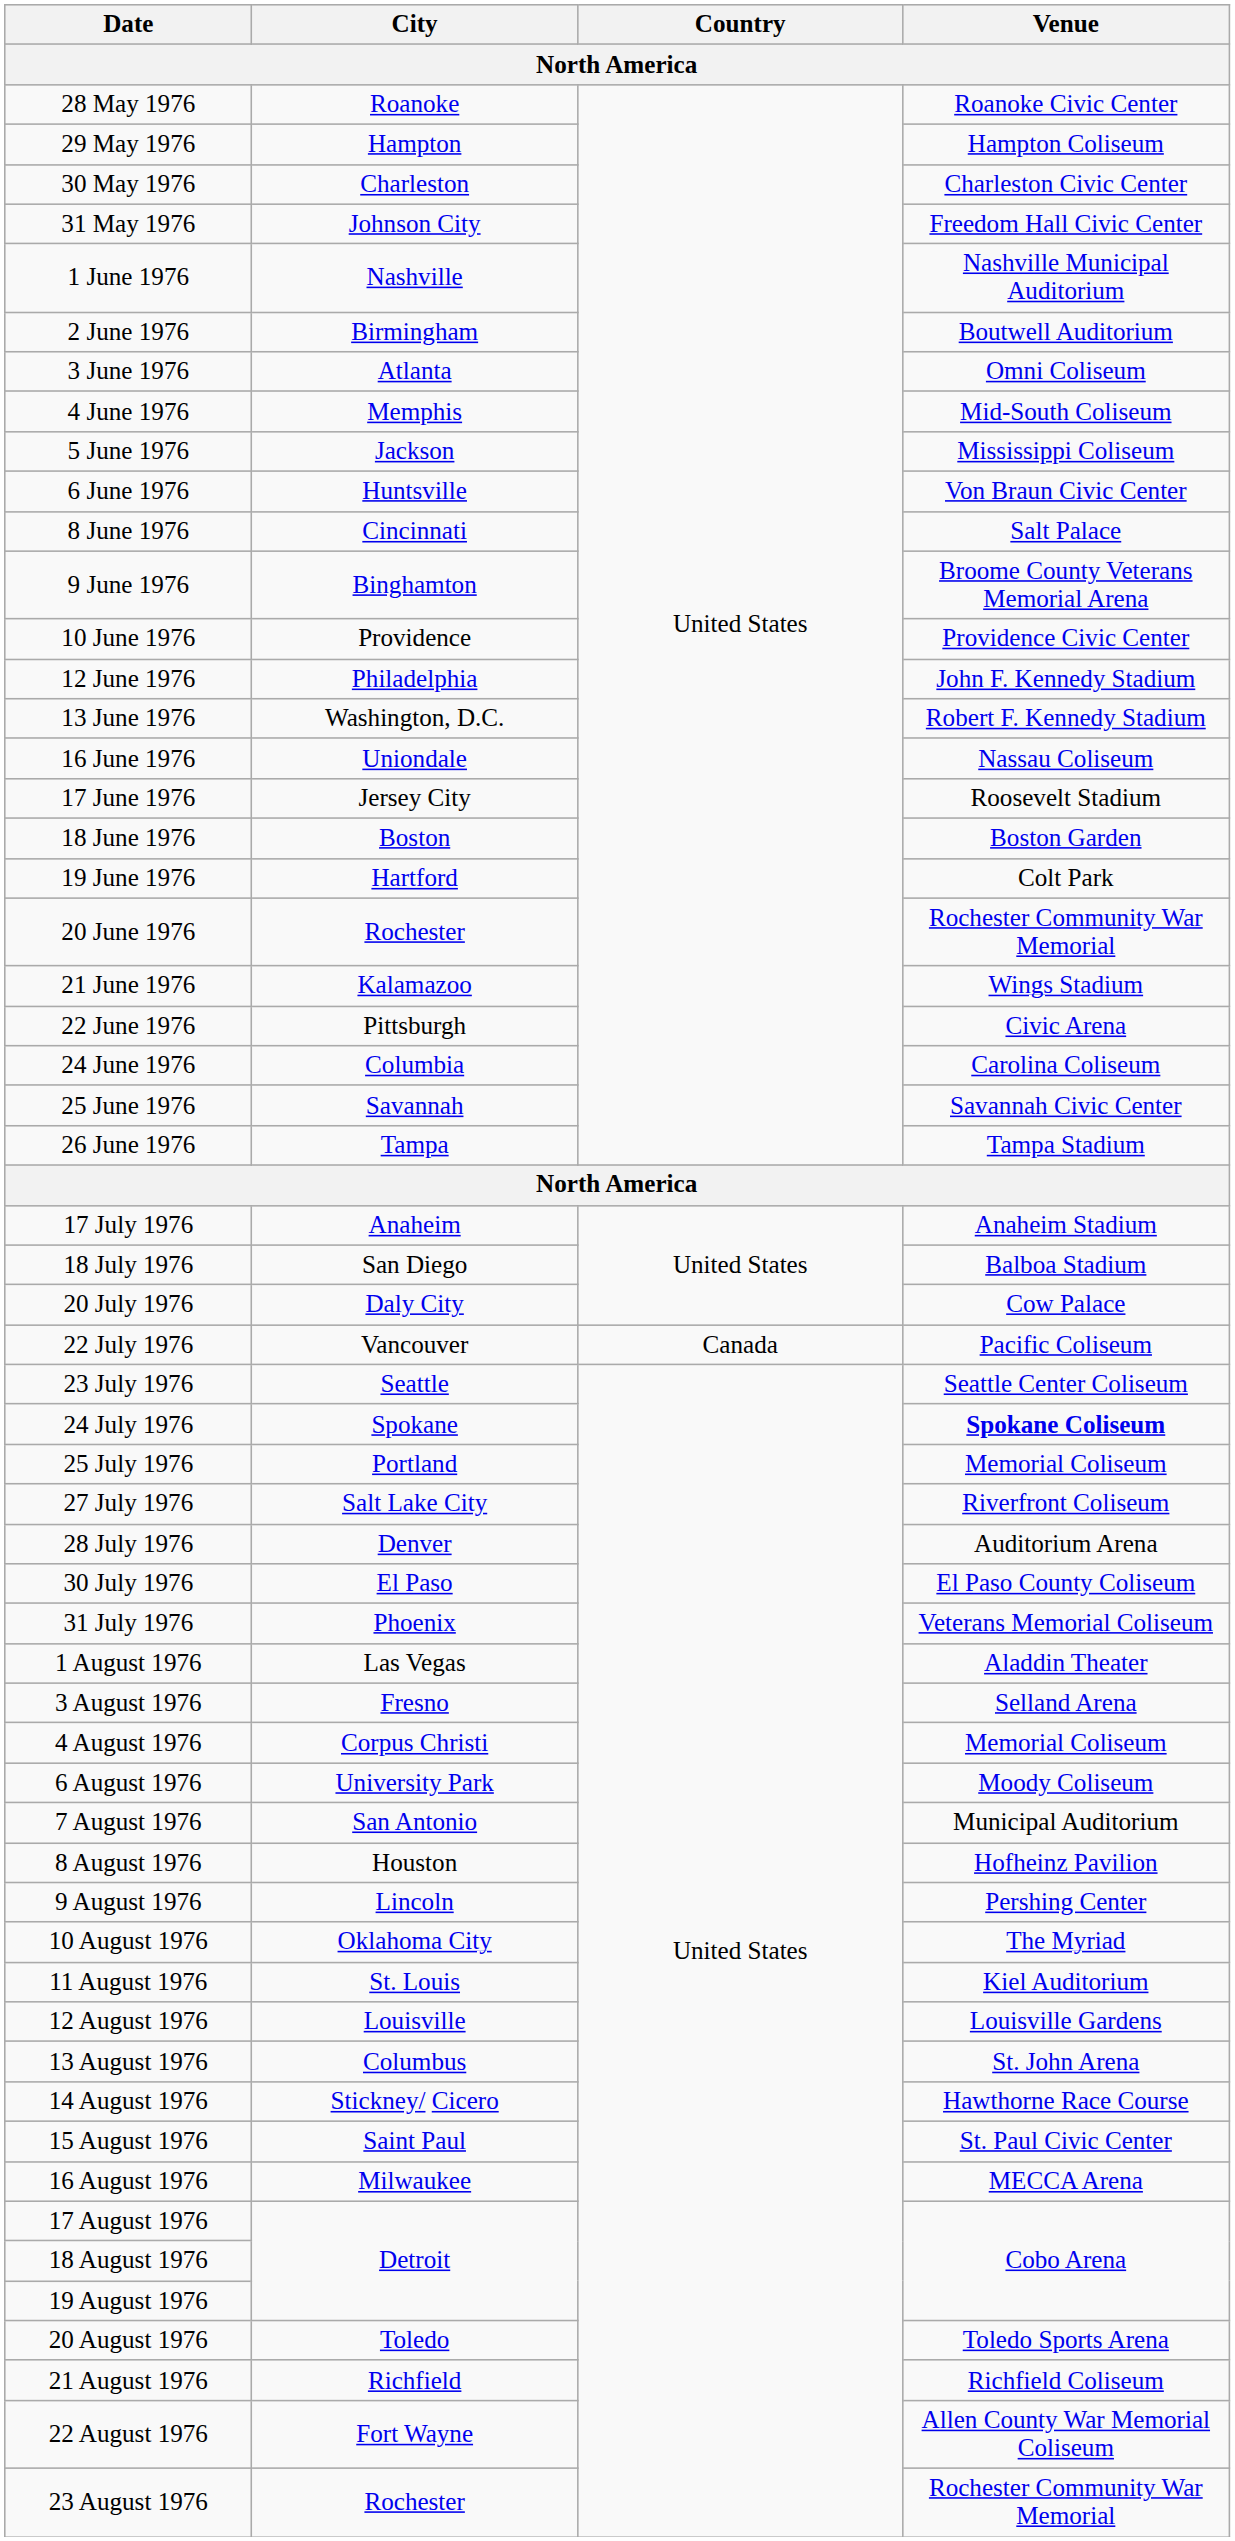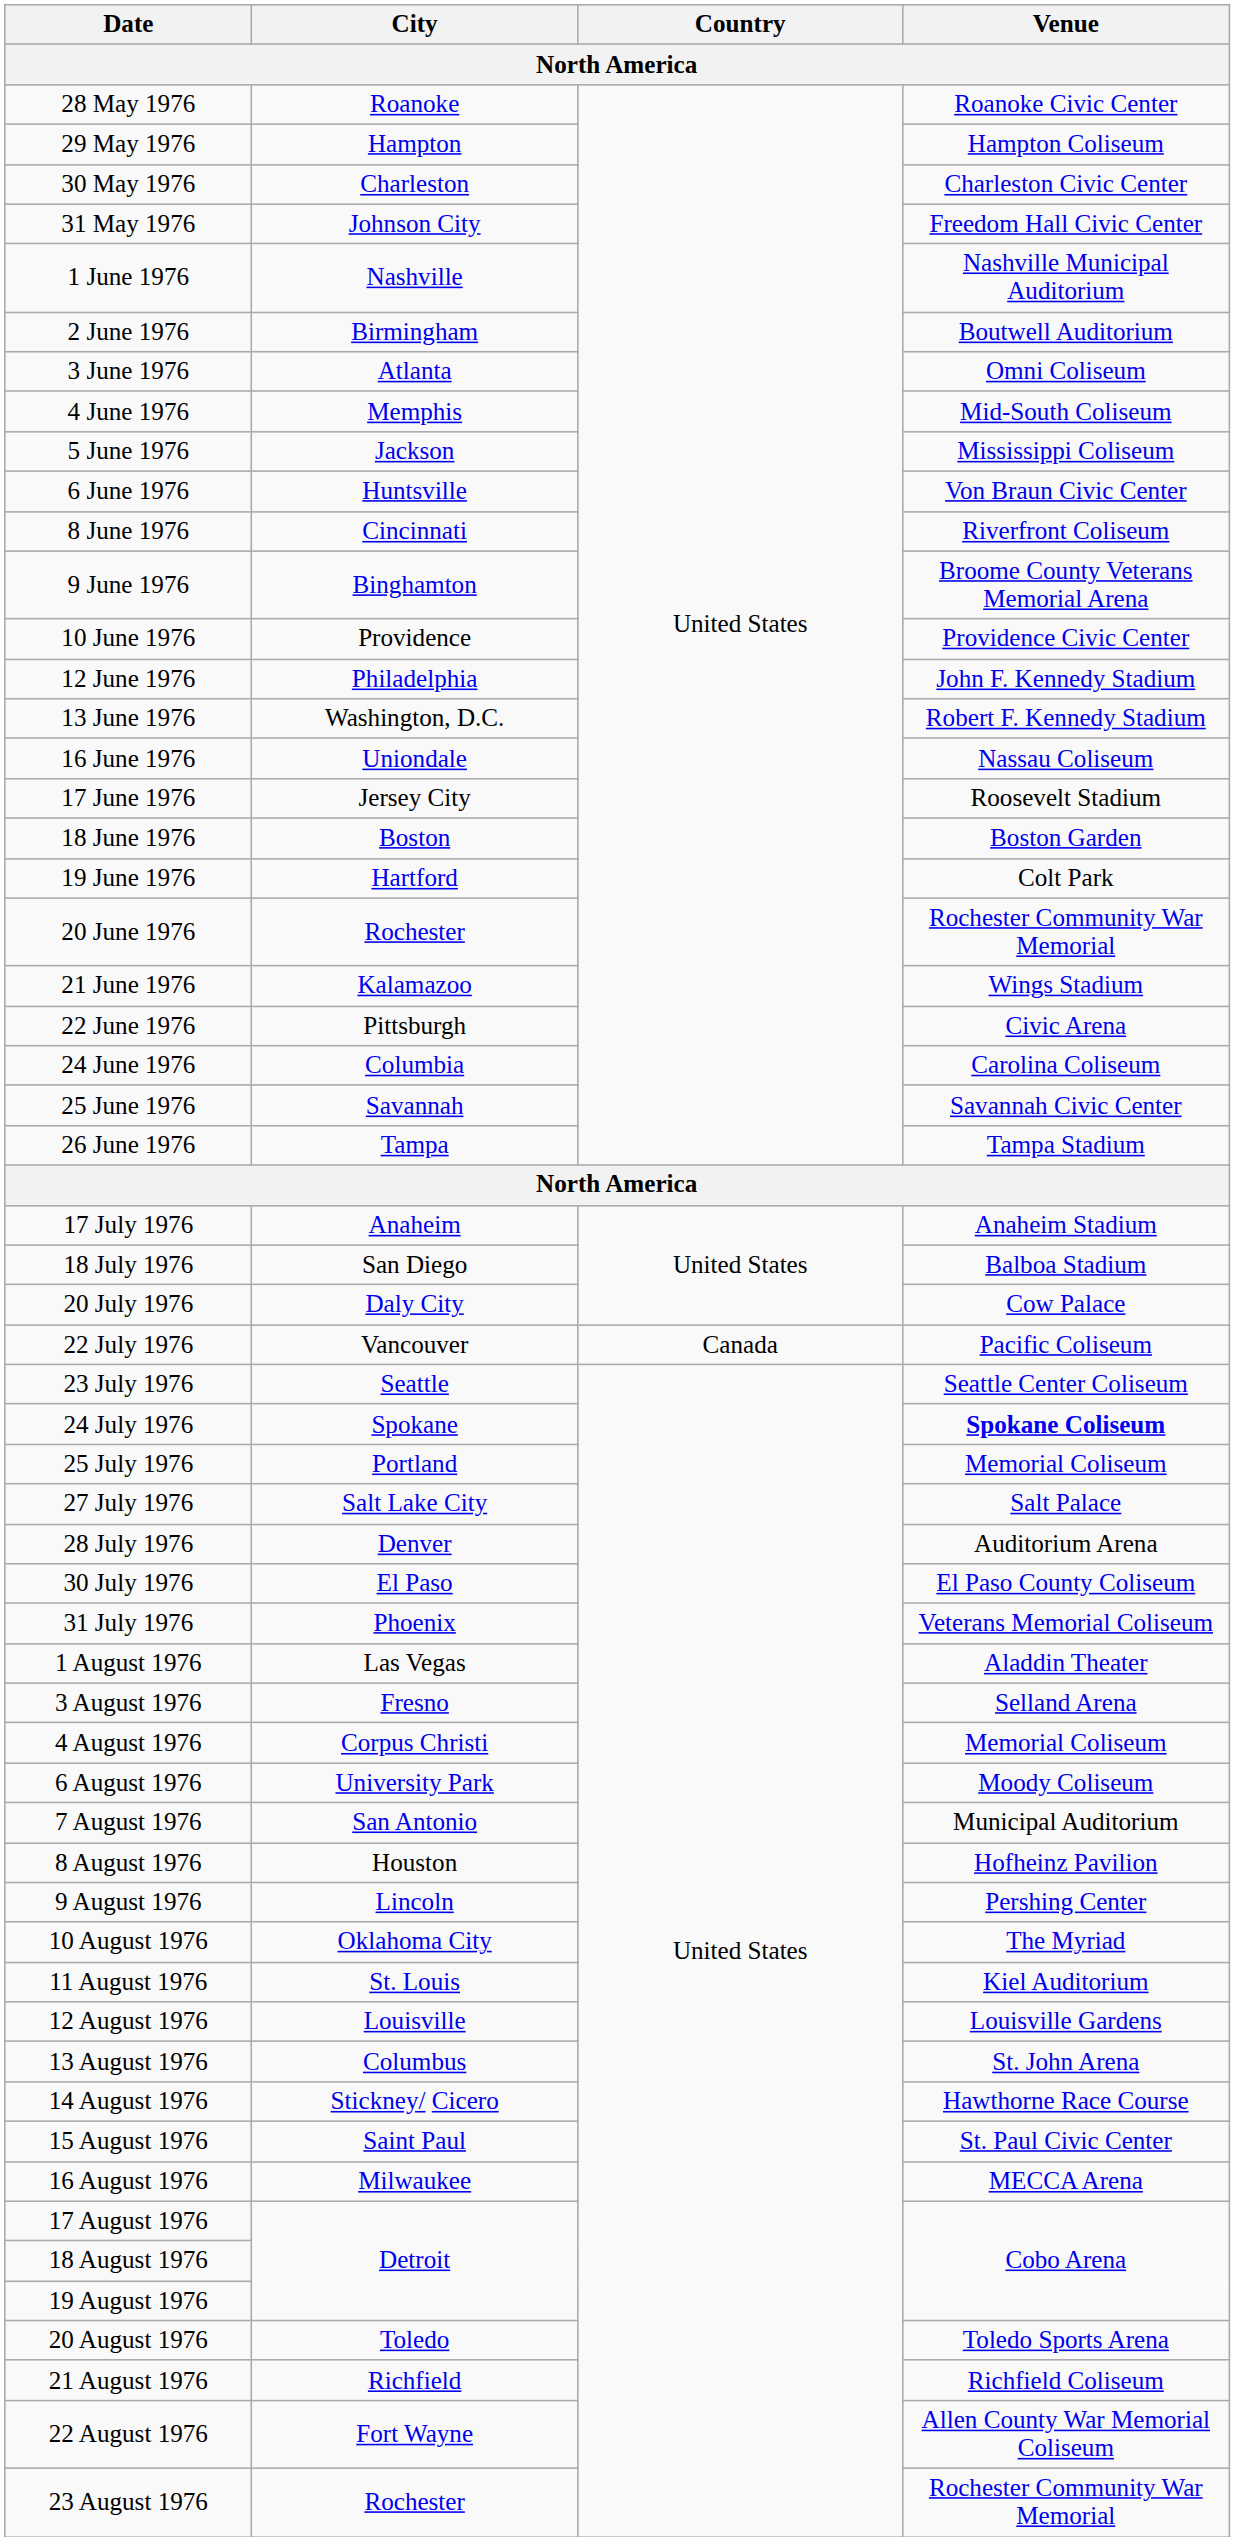 <table class="wikitable" style="text-align:center;">
 <tr>
 <th style="width:150px;">Date</th>
 <th style="width:200px;">City</th>
 <th style="width:200px;">Country</th>
 <th style="width:200px;">Venue</th>
 </tr>
 <tr>
 <th colspan="4">North America</th>
 </tr>
 <tr>
 <td>28 May 1976</td>
 <td><a href='#'>Roanoke</a></td>
 <td rowspan="25">United States</td>
 <td><a href='#'>Roanoke Civic Center</a></td>
 </tr>
 <tr>
 <td>29 May 1976</td>
 <td><a href='#'>Hampton</a></td>
 <td><a href='#'>Hampton Coliseum</a></td>
 </tr>
 <tr>
 <td>30 May 1976</td>
 <td><a href='#'>Charleston</a></td>
 <td><a href='#'>Charleston Civic Center</a></td>
 </tr>
 <tr>
 <td>31 May 1976</td>
 <td><a href='#'>Johnson City</a></td>
 <td><a href='#'>Freedom Hall Civic Center</a></td>
 </tr>
 <tr>
 <td>1 June 1976</td>
 <td><a href='#'>Nashville</a></td>
 <td><a href='#'>Nashville Municipal Auditorium</a></td>
 </tr>
 <tr>
 <td>2 June 1976</td>
 <td><a href='#'>Birmingham</a></td>
 <td><a href='#'>Boutwell Auditorium</a></td>
 </tr>
 <tr>
 <td>3 June 1976</td>
 <td><a href='#'>Atlanta</a></td>
 <td><a href='#'>Omni Coliseum</a></td>
 </tr>
 <tr>
 <td>4 June 1976</td>
 <td><a href='#'>Memphis</a></td>
 <td><a href='#'>Mid-South Coliseum</a></td>
 </tr>
 <tr>
 <td>5 June 1976</td>
 <td><a href='#'>Jackson</a></td>
 <td><a href='#'>Mississippi Coliseum</a></td>
 </tr>
 <tr>
 <td>6 June 1976</td>
 <td><a href='#'>Huntsville</a></td>
 <td><a href='#'>Von Braun Civic Center</a></td>
 </tr>
 <tr>
 <td>8 June 1976</td>
 <td><a href='#'>Cincinnati</a></td>
-<td><a href='#'>Salt Palace</a></td>
+<td><a href='#'>Riverfront Coliseum</a></td>
 </tr>
 <tr>
 <td>9 June 1976</td>
 <td><a href='#'>Binghamton</a></td>
 <td><a href='#'>Broome County Veterans Memorial Arena</a></td>
 </tr>
 <tr>
 <td>10 June 1976</td>
 <td>Providence</td>
 <td><a href='#'>Providence Civic Center</a></td>
 </tr>
 <tr>
 <td>12 June 1976</td>
 <td><a href='#'>Philadelphia</a></td>
 <td><a href='#'>John F. Kennedy Stadium</a></td>
 </tr>
 <tr>
 <td>13 June 1976</td>
 <td>Washington, D.C.</td>
 <td><a href='#'>Robert F. Kennedy Stadium</a></td>
 </tr>
 <tr>
 <td>16 June 1976</td>
 <td><a href='#'>Uniondale</a></td>
 <td><a href='#'>Nassau Coliseum</a></td>
 </tr>
 <tr>
 <td>17 June 1976</td>
 <td>Jersey City</td>
 <td>Roosevelt Stadium</td>
 </tr>
 <tr>
 <td>18 June 1976</td>
 <td><a href='#'>Boston</a></td>
 <td><a href='#'>Boston Garden</a></td>
 </tr>
 <tr>
 <td>19 June 1976</td>
 <td><a href='#'>Hartford</a></td>
 <td>Colt Park</td>
 </tr>
 <tr>
 <td>20 June 1976</td>
 <td><a href='#'>Rochester</a></td>
 <td><a href='#'>Rochester Community War Memorial</a></td>
 </tr>
 <tr>
 <td>21 June 1976</td>
 <td><a href='#'>Kalamazoo</a></td>
 <td><a href='#'>Wings Stadium</a></td>
 </tr>
 <tr>
 <td>22 June 1976</td>
 <td>Pittsburgh</td>
 <td><a href='#'>Civic Arena</a></td>
 </tr>
 <tr>
 <td>24 June 1976</td>
 <td><a href='#'>Columbia</a></td>
 <td><a href='#'>Carolina Coliseum</a></td>
 </tr>
 <tr>
 <td>25 June 1976</td>
 <td><a href='#'>Savannah</a></td>
 <td><a href='#'>Savannah Civic Center</a></td>
 </tr>
 <tr>
 <td>26 June 1976</td>
 <td><a href='#'>Tampa</a></td>
 <td><a href='#'>Tampa Stadium</a></td>
 </tr>
 <tr>
 <th colspan="4">North America</th>
 </tr>
 <tr>
 <td>17 July 1976</td>
 <td><a href='#'>Anaheim</a></td>
 <td rowspan="3">United States</td>
 <td><a href='#'>Anaheim Stadium</a></td>
 </tr>
 <tr>
 <td>18 July 1976</td>
 <td>San Diego</td>
 <td><a href='#'>Balboa Stadium</a></td>
 </tr>
 <tr>
 <td>20 July 1976</td>
 <td><a href='#'>Daly City</a></td>
 <td><a href='#'>Cow Palace</a></td>
 </tr>
 <tr>
 <td>22 July 1976</td>
 <td>Vancouver</td>
 <td>Canada</td>
 <td><a href='#'>Pacific Coliseum</a></td>
 </tr>
 <tr>
 <td>23 July 1976</td>
 <td><a href='#'>Seattle</a></td>
 <td rowspan="28">United States</td>
 <td><a href='#'>Seattle Center Coliseum</a></td>
 </tr>
 <tr>
 <td>24 July 1976</td>
 <td><a href='#'>Spokane</a></td>
 <td><strong><a href='#'>Spokane Coliseum</a></strong></td>
 </tr>
 <tr>
 <td>25 July 1976</td>
 <td><a href='#'>Portland</a></td>
 <td><a href='#'>Memorial Coliseum</a></td>
 </tr>
 <tr>
 <td>27 July 1976</td>
 <td><a href='#'>Salt Lake City</a></td>
-<td><a href='#'>Riverfront Coliseum</a></td>
+<td><a href='#'>Salt Palace</a></td>
 </tr>
 <tr>
 <td>28 July 1976</td>
 <td><a href='#'>Denver</a></td>
 <td>Auditorium Arena</td>
 </tr>
 <tr>
 <td>30 July 1976</td>
 <td><a href='#'>El Paso</a></td>
 <td><a href='#'>El Paso County Coliseum</a></td>
 </tr>
 <tr>
 <td>31 July 1976</td>
 <td><a href='#'>Phoenix</a></td>
 <td><a href='#'>Veterans Memorial Coliseum</a></td>
 </tr>
 <tr>
 <td>1 August 1976</td>
 <td>Las Vegas</td>
 <td><a href='#'>Aladdin Theater</a></td>
 </tr>
 <tr>
 <td>3 August 1976</td>
 <td><a href='#'>Fresno</a></td>
 <td><a href='#'>Selland Arena</a></td>
 </tr>
 <tr>
 <td>4 August 1976</td>
 <td><a href='#'>Corpus Christi</a></td>
 <td><a href='#'>Memorial Coliseum</a></td>
 </tr>
 <tr>
 <td>6 August 1976</td>
 <td><a href='#'>University Park</a></td>
 <td><a href='#'>Moody Coliseum</a></td>
 </tr>
 <tr>
 <td>7 August 1976</td>
 <td><a href='#'>San Antonio</a></td>
 <td>Municipal Auditorium</td>
 </tr>
 <tr>
 <td>8 August 1976</td>
 <td>Houston</td>
 <td><a href='#'>Hofheinz Pavilion</a></td>
 </tr>
 <tr>
 <td>9 August 1976</td>
 <td><a href='#'>Lincoln</a></td>
 <td><a href='#'>Pershing Center</a></td>
 </tr>
 <tr>
 <td>10 August 1976</td>
 <td><a href='#'>Oklahoma City</a></td>
 <td><a href='#'>The Myriad</a></td>
 </tr>
 <tr>
 <td>11 August 1976</td>
 <td><a href='#'>St. Louis</a></td>
 <td><a href='#'>Kiel Auditorium</a></td>
 </tr>
 <tr>
 <td>12 August 1976</td>
 <td><a href='#'>Louisville</a></td>
 <td><a href='#'>Louisville Gardens</a></td>
 </tr>
 <tr>
 <td>13 August 1976</td>
 <td><a href='#'>Columbus</a></td>
 <td><a href='#'>St. John Arena</a></td>
 </tr>
 <tr>
 <td>14 August 1976</td>
 <td><a href='#'>Stickney/</a> <a href='#'>Cicero</a></td>
 <td><a href='#'>Hawthorne Race Course</a></td>
 </tr>
 <tr>
 <td>15 August 1976</td>
 <td><a href='#'>Saint Paul</a></td>
 <td><a href='#'>St. Paul Civic Center</a></td>
 </tr>
 <tr>
 <td>16 August 1976</td>
 <td><a href='#'>Milwaukee</a></td>
 <td><a href='#'>MECCA Arena</a></td>
 </tr>
 <tr>
 <td>17 August 1976</td>
 <td rowspan="3"><a href='#'>Detroit</a></td>
 <td rowspan="3"><a href='#'>Cobo Arena</a></td>
 </tr>
 <tr>
 <td>18 August 1976</td>
 </tr>
 <tr>
 <td>19 August 1976</td>
 </tr>
 <tr>
 <td>20 August 1976</td>
 <td><a href='#'>Toledo</a></td>
 <td><a href='#'>Toledo Sports Arena</a></td>
 </tr>
 <tr>
 <td>21 August 1976</td>
 <td><a href='#'>Richfield</a></td>
 <td><a href='#'>Richfield Coliseum</a></td>
 </tr>
 <tr>
 <td>22 August 1976</td>
 <td><a href='#'>Fort Wayne</a></td>
 <td><a href='#'>Allen County War Memorial Coliseum</a></td>
 </tr>
 <tr>
 <td>23 August 1976</td>
 <td><a href='#'>Rochester</a></td>
 <td><a href='#'>Rochester Community War Memorial</a></td>
 </tr>
 </table>
